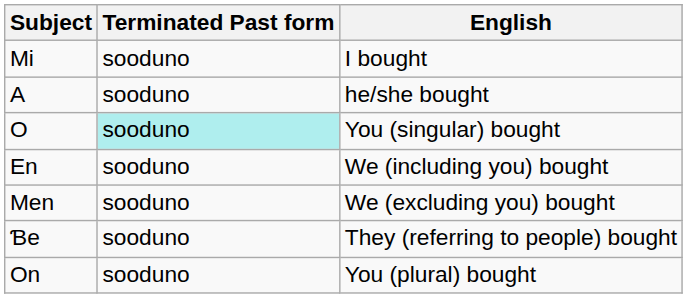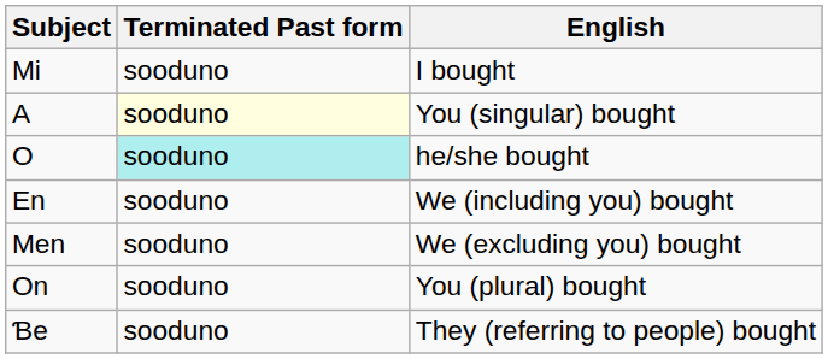 <table class="wikitable">
 <tr>
 <th>Subject</th>
 <th>Terminated Past form</th>
 <th>English</th>
 </tr>
 <tr>
 <td>Mi</td>
 <td>sooduno</td>
 <td>I bought</td>
 </tr>
 <tr>
 <td>A</td>
-<td>sooduno</td>
-<td>he/she bought</td>
+<td style="background: lightyellow;">sooduno</td>
+<td>You (singular) bought</td>
 </tr>
 <tr>
 <td>O</td>
 <td style="background: paleturquoise;">sooduno</td>
-<td>You (singular) bought</td>
+<td>he/she bought</td>
 </tr>
 <tr>
 <td>En</td>
 <td>sooduno</td>
 <td>We (including you) bought</td>
 </tr>
 <tr>
 <td>Men</td>
 <td>sooduno</td>
 <td>We (excluding you) bought</td>
 </tr>
 <tr>
+<td>On</td>
+<td>sooduno</td>
+<td>You (plural) bought</td>
+</tr>
+<tr>
 <td>Ɓe</td>
 <td>sooduno</td>
 <td>They (referring to people) bought</td>
 </tr>
-<tr>
-<td>On</td>
-<td>sooduno</td>
-<td>You (plural) bought</td>
-</tr>
 </table>
